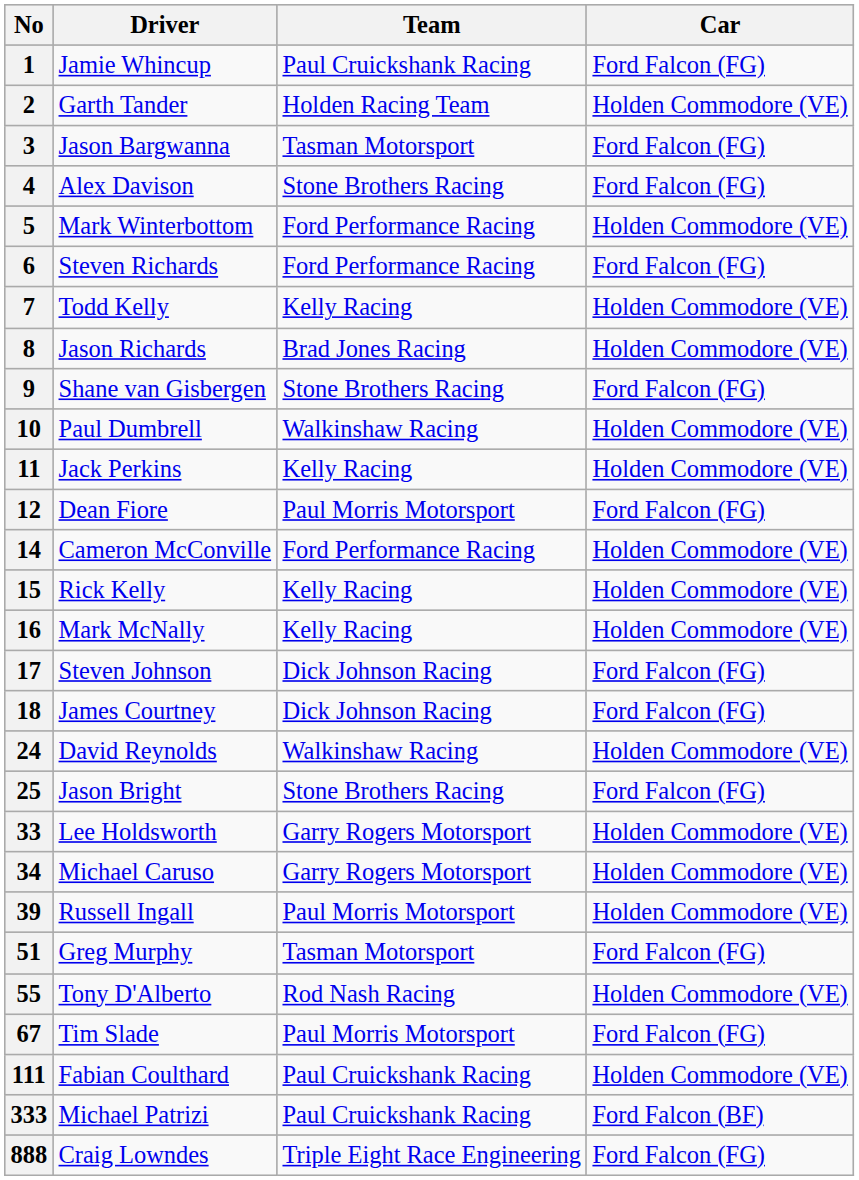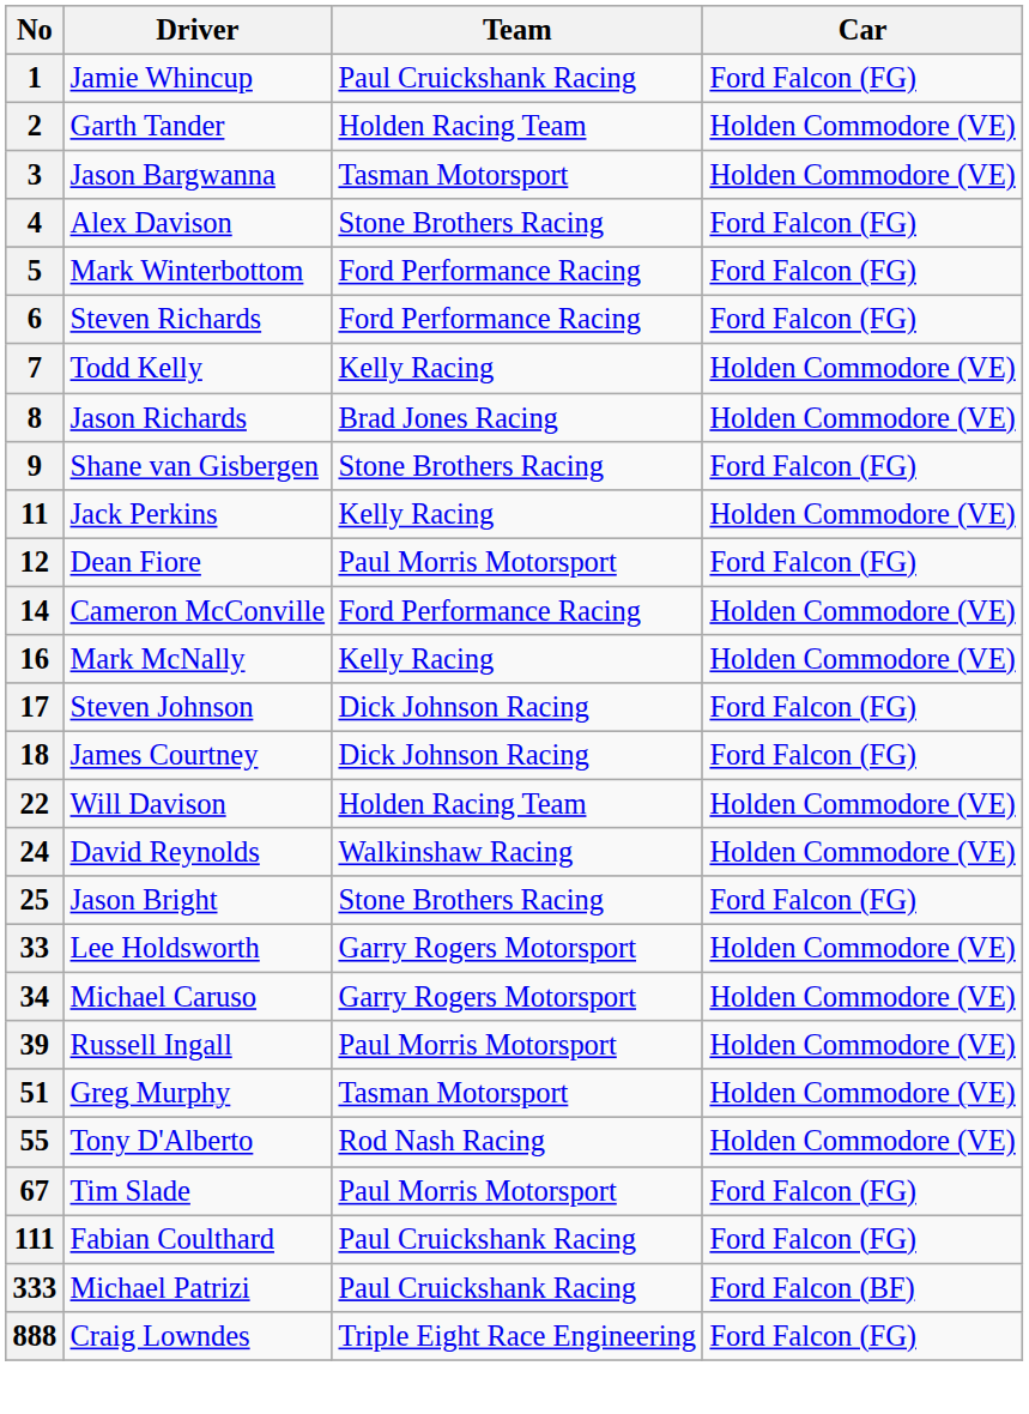 <table class="wikitable" style="font-size: 95%;">
 <tr>
 <th>No</th>
 <th>Driver</th>
 <th>Team</th>
 <th>Car</th>
 </tr>
 <tr>
 <th>1</th>
 <td> <a href='#'>Jamie Whincup</a></td>
 <td><a href='#'>Paul Cruickshank Racing</a></td>
 <td><a href='#'>Ford Falcon (FG)</a></td>
 </tr>
 <tr>
 <th>2</th>
 <td> <a href='#'>Garth Tander</a></td>
 <td><a href='#'>Holden Racing Team</a></td>
 <td><a href='#'>Holden Commodore (VE)</a></td>
 </tr>
 <tr>
 <th>3</th>
 <td> <a href='#'>Jason Bargwanna</a></td>
 <td><a href='#'>Tasman Motorsport</a></td>
-<td><a href='#'>Ford Falcon (FG)</a></td>
+<td><a href='#'>Holden Commodore (VE)</a></td>
 </tr>
 <tr>
 <th>4</th>
 <td> <a href='#'>Alex Davison</a></td>
 <td><a href='#'>Stone Brothers Racing</a></td>
 <td><a href='#'>Ford Falcon (FG)</a></td>
 </tr>
 <tr>
 <th>5</th>
 <td> <a href='#'>Mark Winterbottom</a></td>
 <td><a href='#'>Ford Performance Racing</a></td>
-<td><a href='#'>Holden Commodore (VE)</a></td>
+<td><a href='#'>Ford Falcon (FG)</a></td>
 </tr>
 <tr>
 <th>6</th>
 <td> <a href='#'>Steven Richards</a></td>
 <td><a href='#'>Ford Performance Racing</a></td>
 <td><a href='#'>Ford Falcon (FG)</a></td>
 </tr>
 <tr>
 <th>7</th>
 <td> <a href='#'>Todd Kelly</a></td>
 <td><a href='#'>Kelly Racing</a></td>
 <td><a href='#'>Holden Commodore (VE)</a></td>
 </tr>
 <tr>
 <th>8</th>
 <td> <a href='#'>Jason Richards</a></td>
 <td><a href='#'>Brad Jones Racing</a></td>
 <td><a href='#'>Holden Commodore (VE)</a></td>
 </tr>
 <tr>
 <th>9</th>
 <td> <a href='#'>Shane van Gisbergen</a></td>
 <td><a href='#'>Stone Brothers Racing</a></td>
 <td><a href='#'>Ford Falcon (FG)</a></td>
 </tr>
 <tr>
-<th>10</th>
-<td> <a href='#'>Paul Dumbrell</a></td>
-<td><a href='#'>Walkinshaw Racing</a></td>
-<td><a href='#'>Holden Commodore (VE)</a></td>
-</tr>
-<tr>
 <th>11</th>
 <td> <a href='#'>Jack Perkins</a></td>
 <td><a href='#'>Kelly Racing</a></td>
 <td><a href='#'>Holden Commodore (VE)</a></td>
 </tr>
 <tr>
 <th>12</th>
 <td> <a href='#'>Dean Fiore</a></td>
 <td><a href='#'>Paul Morris Motorsport</a></td>
 <td><a href='#'>Ford Falcon (FG)</a></td>
 </tr>
 <tr>
 <th>14</th>
 <td> <a href='#'>Cameron McConville</a></td>
 <td><a href='#'>Ford Performance Racing</a></td>
-<td><a href='#'>Holden Commodore (VE)</a></td>
-</tr>
-<tr>
-<th>15</th>
-<td> <a href='#'>Rick Kelly</a></td>
-<td><a href='#'>Kelly Racing</a></td>
 <td><a href='#'>Holden Commodore (VE)</a></td>
 </tr>
 <tr>
 <th>16</th>
 <td> <a href='#'>Mark McNally</a></td>
 <td><a href='#'>Kelly Racing</a></td>
 <td><a href='#'>Holden Commodore (VE)</a></td>
 </tr>
 <tr>
 <th>17</th>
 <td> <a href='#'>Steven Johnson</a></td>
 <td><a href='#'>Dick Johnson Racing</a></td>
 <td><a href='#'>Ford Falcon (FG)</a></td>
 </tr>
 <tr>
 <th>18</th>
 <td> <a href='#'>James Courtney</a></td>
 <td><a href='#'>Dick Johnson Racing</a></td>
 <td><a href='#'>Ford Falcon (FG)</a></td>
+</tr>
+<tr>
+<th>22</th>
+<td> <a href='#'>Will Davison</a></td>
+<td><a href='#'>Holden Racing Team</a></td>
+<td><a href='#'>Holden Commodore (VE)</a></td>
 </tr>
 <tr>
 <th>24</th>
 <td> <a href='#'>David Reynolds</a></td>
 <td><a href='#'>Walkinshaw Racing</a></td>
 <td><a href='#'>Holden Commodore (VE)</a></td>
 </tr>
 <tr>
 <th>25</th>
 <td> <a href='#'>Jason Bright</a></td>
 <td><a href='#'>Stone Brothers Racing</a></td>
 <td><a href='#'>Ford Falcon (FG)</a></td>
 </tr>
 <tr>
 <th>33</th>
 <td> <a href='#'>Lee Holdsworth</a></td>
 <td><a href='#'>Garry Rogers Motorsport</a></td>
 <td><a href='#'>Holden Commodore (VE)</a></td>
 </tr>
 <tr>
 <th>34</th>
 <td> <a href='#'>Michael Caruso</a></td>
 <td><a href='#'>Garry Rogers Motorsport</a></td>
 <td><a href='#'>Holden Commodore (VE)</a></td>
 </tr>
 <tr>
 <th>39</th>
 <td> <a href='#'>Russell Ingall</a></td>
 <td><a href='#'>Paul Morris Motorsport</a></td>
 <td><a href='#'>Holden Commodore (VE)</a></td>
 </tr>
 <tr>
 <th>51</th>
 <td> <a href='#'>Greg Murphy</a></td>
 <td><a href='#'>Tasman Motorsport</a></td>
-<td><a href='#'>Ford Falcon (FG)</a></td>
+<td><a href='#'>Holden Commodore (VE)</a></td>
 </tr>
 <tr>
 <th>55</th>
 <td> <a href='#'>Tony D'Alberto</a></td>
 <td><a href='#'>Rod Nash Racing</a></td>
 <td><a href='#'>Holden Commodore (VE)</a></td>
 </tr>
 <tr>
 <th>67</th>
 <td> <a href='#'>Tim Slade</a></td>
 <td><a href='#'>Paul Morris Motorsport</a></td>
 <td><a href='#'>Ford Falcon (FG)</a></td>
 </tr>
 <tr>
 <th>111</th>
 <td> <a href='#'>Fabian Coulthard</a></td>
 <td><a href='#'>Paul Cruickshank Racing</a></td>
-<td><a href='#'>Holden Commodore (VE)</a></td>
+<td><a href='#'>Ford Falcon (FG)</a></td>
 </tr>
 <tr>
 <th>333</th>
 <td> <a href='#'>Michael Patrizi</a></td>
 <td><a href='#'>Paul Cruickshank Racing</a></td>
 <td><a href='#'>Ford Falcon (BF)</a></td>
 </tr>
 <tr>
 <th>888</th>
 <td> <a href='#'>Craig Lowndes</a></td>
 <td><a href='#'>Triple Eight Race Engineering</a></td>
 <td><a href='#'>Ford Falcon (FG)</a></td>
 </tr>
 </table>
